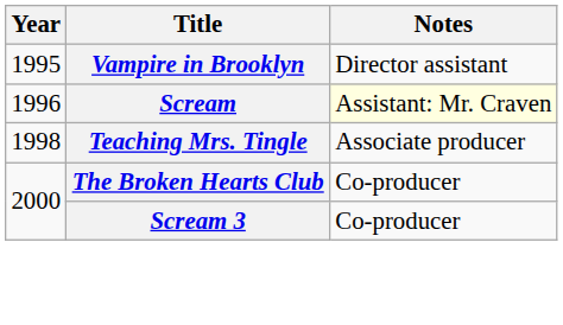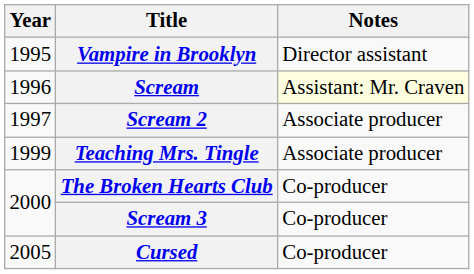 <table class="wikitable plainrowheaders sortable">
 <tr>
 <th scope="col">Year</th>
 <th scope="col">Title</th>
 <th scope="col" class="unsortable">Notes</th>
 </tr>
 <tr>
 <td>1995</td>
 <th scope="row"><em><a href='#'>Vampire in Brooklyn</a></em></th>
 <td>Director assistant</td>
 </tr>
 <tr>
 <td>1996</td>
 <th scope="row"><em><a href='#'>Scream</a></em></th>
 <td style="background: lightyellow;">Assistant: Mr. Craven</td>
 </tr>
 <tr>
-<td>1998</td>
+<td>1997</td>
+<th scope="row"><em><a href='#'>Scream 2</a></em></th>
+<td>Associate producer</td>
+</tr>
+<tr>
+<td>1999</td>
 <th scope="row"><em><a href='#'>Teaching Mrs. Tingle</a></em></th>
 <td>Associate producer</td>
 </tr>
 <tr>
 <td rowspan="2">2000</td>
 <th scope="row"><em><a href='#'>The Broken Hearts Club</a></em></th>
 <td>Co-producer</td>
 </tr>
 <tr>
 <th scope=row><em><a href='#'>Scream 3</a></em></th>
 <td>Co-producer</td>
 </tr>
+<tr>
+<td>2005</td>
+<th scope="row"><em><a href='#'>Cursed</a></em></th>
+<td>Co-producer</td>
+</tr>
 </table>
